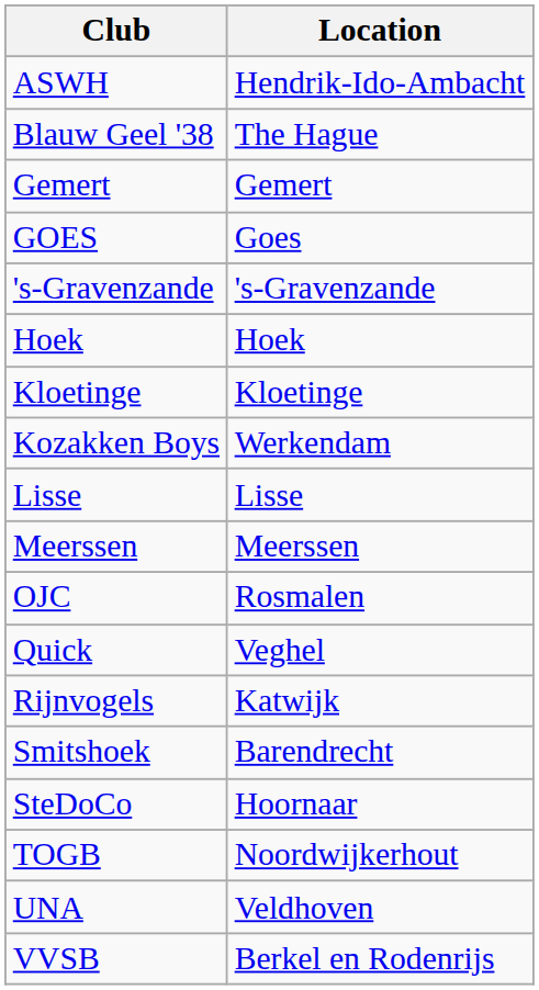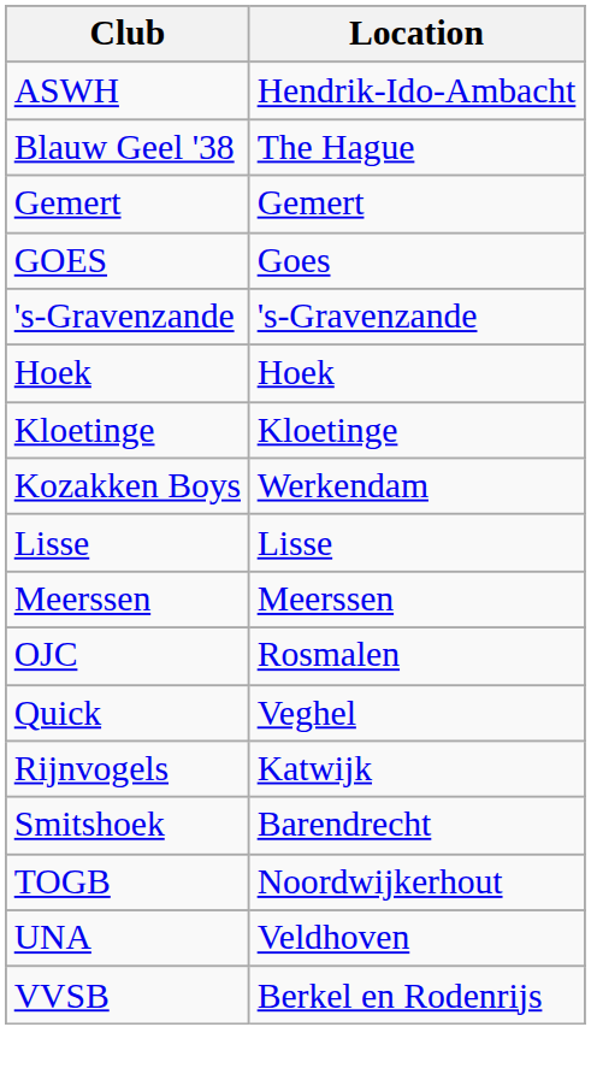 <table class="wikitable sortable">
 <tr>
 <th>Club</th>
 <th>Location</th>
 </tr>
 <tr>
 <td><a href='#'>ASWH</a></td>
 <td><a href='#'>Hendrik-Ido-Ambacht</a></td>
 </tr>
 <tr>
 <td><a href='#'>Blauw Geel '38</a></td>
 <td><a href='#'>The Hague</a></td>
 </tr>
 <tr>
 <td><a href='#'>Gemert</a></td>
 <td><a href='#'>Gemert</a></td>
 </tr>
 <tr>
 <td><a href='#'>GOES</a></td>
 <td><a href='#'>Goes</a></td>
 </tr>
 <tr>
 <td><a href='#'>'s-Gravenzande</a></td>
 <td><a href='#'>'s-Gravenzande</a></td>
 </tr>
 <tr>
 <td><a href='#'>Hoek</a></td>
 <td><a href='#'>Hoek</a></td>
 </tr>
 <tr>
 <td><a href='#'>Kloetinge</a></td>
 <td><a href='#'>Kloetinge</a></td>
 </tr>
 <tr>
 <td><a href='#'>Kozakken Boys</a></td>
 <td><a href='#'>Werkendam</a></td>
 </tr>
 <tr>
 <td><a href='#'>Lisse</a></td>
 <td><a href='#'>Lisse</a></td>
 </tr>
 <tr>
 <td><a href='#'>Meerssen</a></td>
 <td><a href='#'>Meerssen</a></td>
 </tr>
 <tr>
 <td><a href='#'>OJC</a></td>
 <td><a href='#'>Rosmalen</a></td>
 </tr>
 <tr>
 <td><a href='#'>Quick</a></td>
 <td><a href='#'>Veghel</a></td>
 </tr>
 <tr>
 <td><a href='#'>Rijnvogels</a></td>
 <td><a href='#'>Katwijk</a></td>
 </tr>
 <tr>
 <td><a href='#'>Smitshoek</a></td>
 <td><a href='#'>Barendrecht</a></td>
 </tr>
 <tr>
-<td><a href='#'>SteDoCo</a></td>
-<td><a href='#'>Hoornaar</a></td>
-</tr>
-<tr>
 <td><a href='#'>TOGB</a></td>
 <td><a href='#'>Noordwijkerhout</a></td>
 </tr>
 <tr>
 <td><a href='#'>UNA</a></td>
 <td><a href='#'>Veldhoven</a></td>
 </tr>
 <tr>
 <td><a href='#'>VVSB</a></td>
 <td><a href='#'>Berkel en Rodenrijs</a></td>
 </tr>
 </table>
